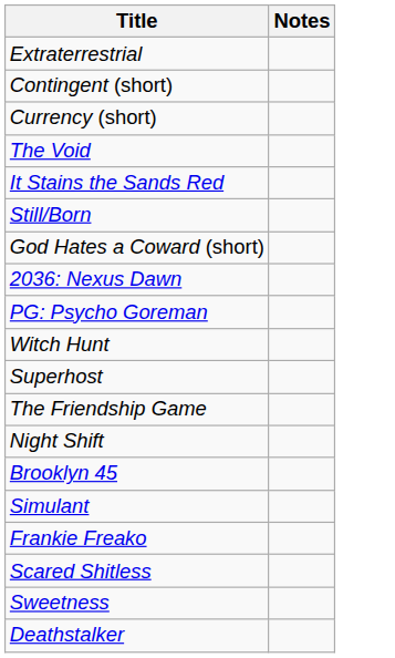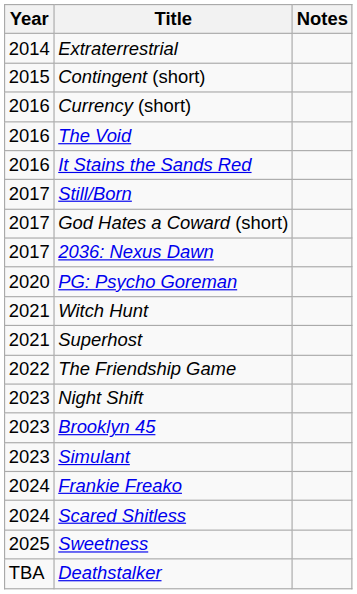 <table class="wikitable">
 <tr>
+<th>Year</th>
 <th>Title</th>
 <th>Notes</th>
 </tr>
 <tr>
+<td>2014</td>
 <td><em>Extraterrestrial</em></td>
 <td></td>
 </tr>
 <tr>
+<td>2015</td>
 <td><em>Contingent</em> (short)</td>
 <td></td>
 </tr>
 <tr>
+<td>2016</td>
 <td><em>Currency</em> (short)</td>
 <td></td>
 </tr>
 <tr>
+<td>2016</td>
 <td><em><a href='#'>The Void</a></em></td>
 <td></td>
 </tr>
 <tr>
+<td>2016</td>
 <td><em><a href='#'>It Stains the Sands Red</a></em></td>
 <td></td>
 </tr>
 <tr>
+<td>2017</td>
 <td><em><a href='#'>Still/Born</a></em></td>
 <td></td>
 </tr>
 <tr>
+<td>2017</td>
 <td><em>God Hates a Coward</em> (short)</td>
 <td></td>
 </tr>
 <tr>
+<td>2017</td>
 <td><em><a href='#'>2036: Nexus Dawn</a></em></td>
 <td></td>
 </tr>
 <tr>
+<td>2020</td>
 <td><em><a href='#'>PG: Psycho Goreman</a></em></td>
 <td></td>
 </tr>
 <tr>
+<td>2021</td>
 <td><em>Witch Hunt</em></td>
 <td></td>
 </tr>
 <tr>
+<td>2021</td>
 <td><em>Superhost</em></td>
 <td></td>
 </tr>
 <tr>
+<td>2022</td>
 <td><em>The Friendship Game</em></td>
 <td></td>
 </tr>
 <tr>
+<td>2023</td>
 <td><em>Night Shift</em></td>
 <td></td>
 </tr>
 <tr>
+<td>2023</td>
 <td><em><a href='#'>Brooklyn 45</a></em></td>
 <td></td>
 </tr>
 <tr>
+<td>2023</td>
 <td><em><a href='#'>Simulant</a></em></td>
 <td></td>
 </tr>
 <tr>
+<td>2024</td>
 <td><em><a href='#'>Frankie Freako</a></em></td>
 <td></td>
 </tr>
 <tr>
+<td>2024</td>
 <td><em><a href='#'>Scared Shitless</a></em></td>
 <td></td>
 </tr>
 <tr>
+<td>2025</td>
 <td><em><a href='#'>Sweetness</a></em></td>
 <td></td>
 </tr>
 <tr>
+<td>TBA</td>
 <td><em><a href='#'>Deathstalker</a></em></td>
 <td></td>
 </tr>
 </table>
